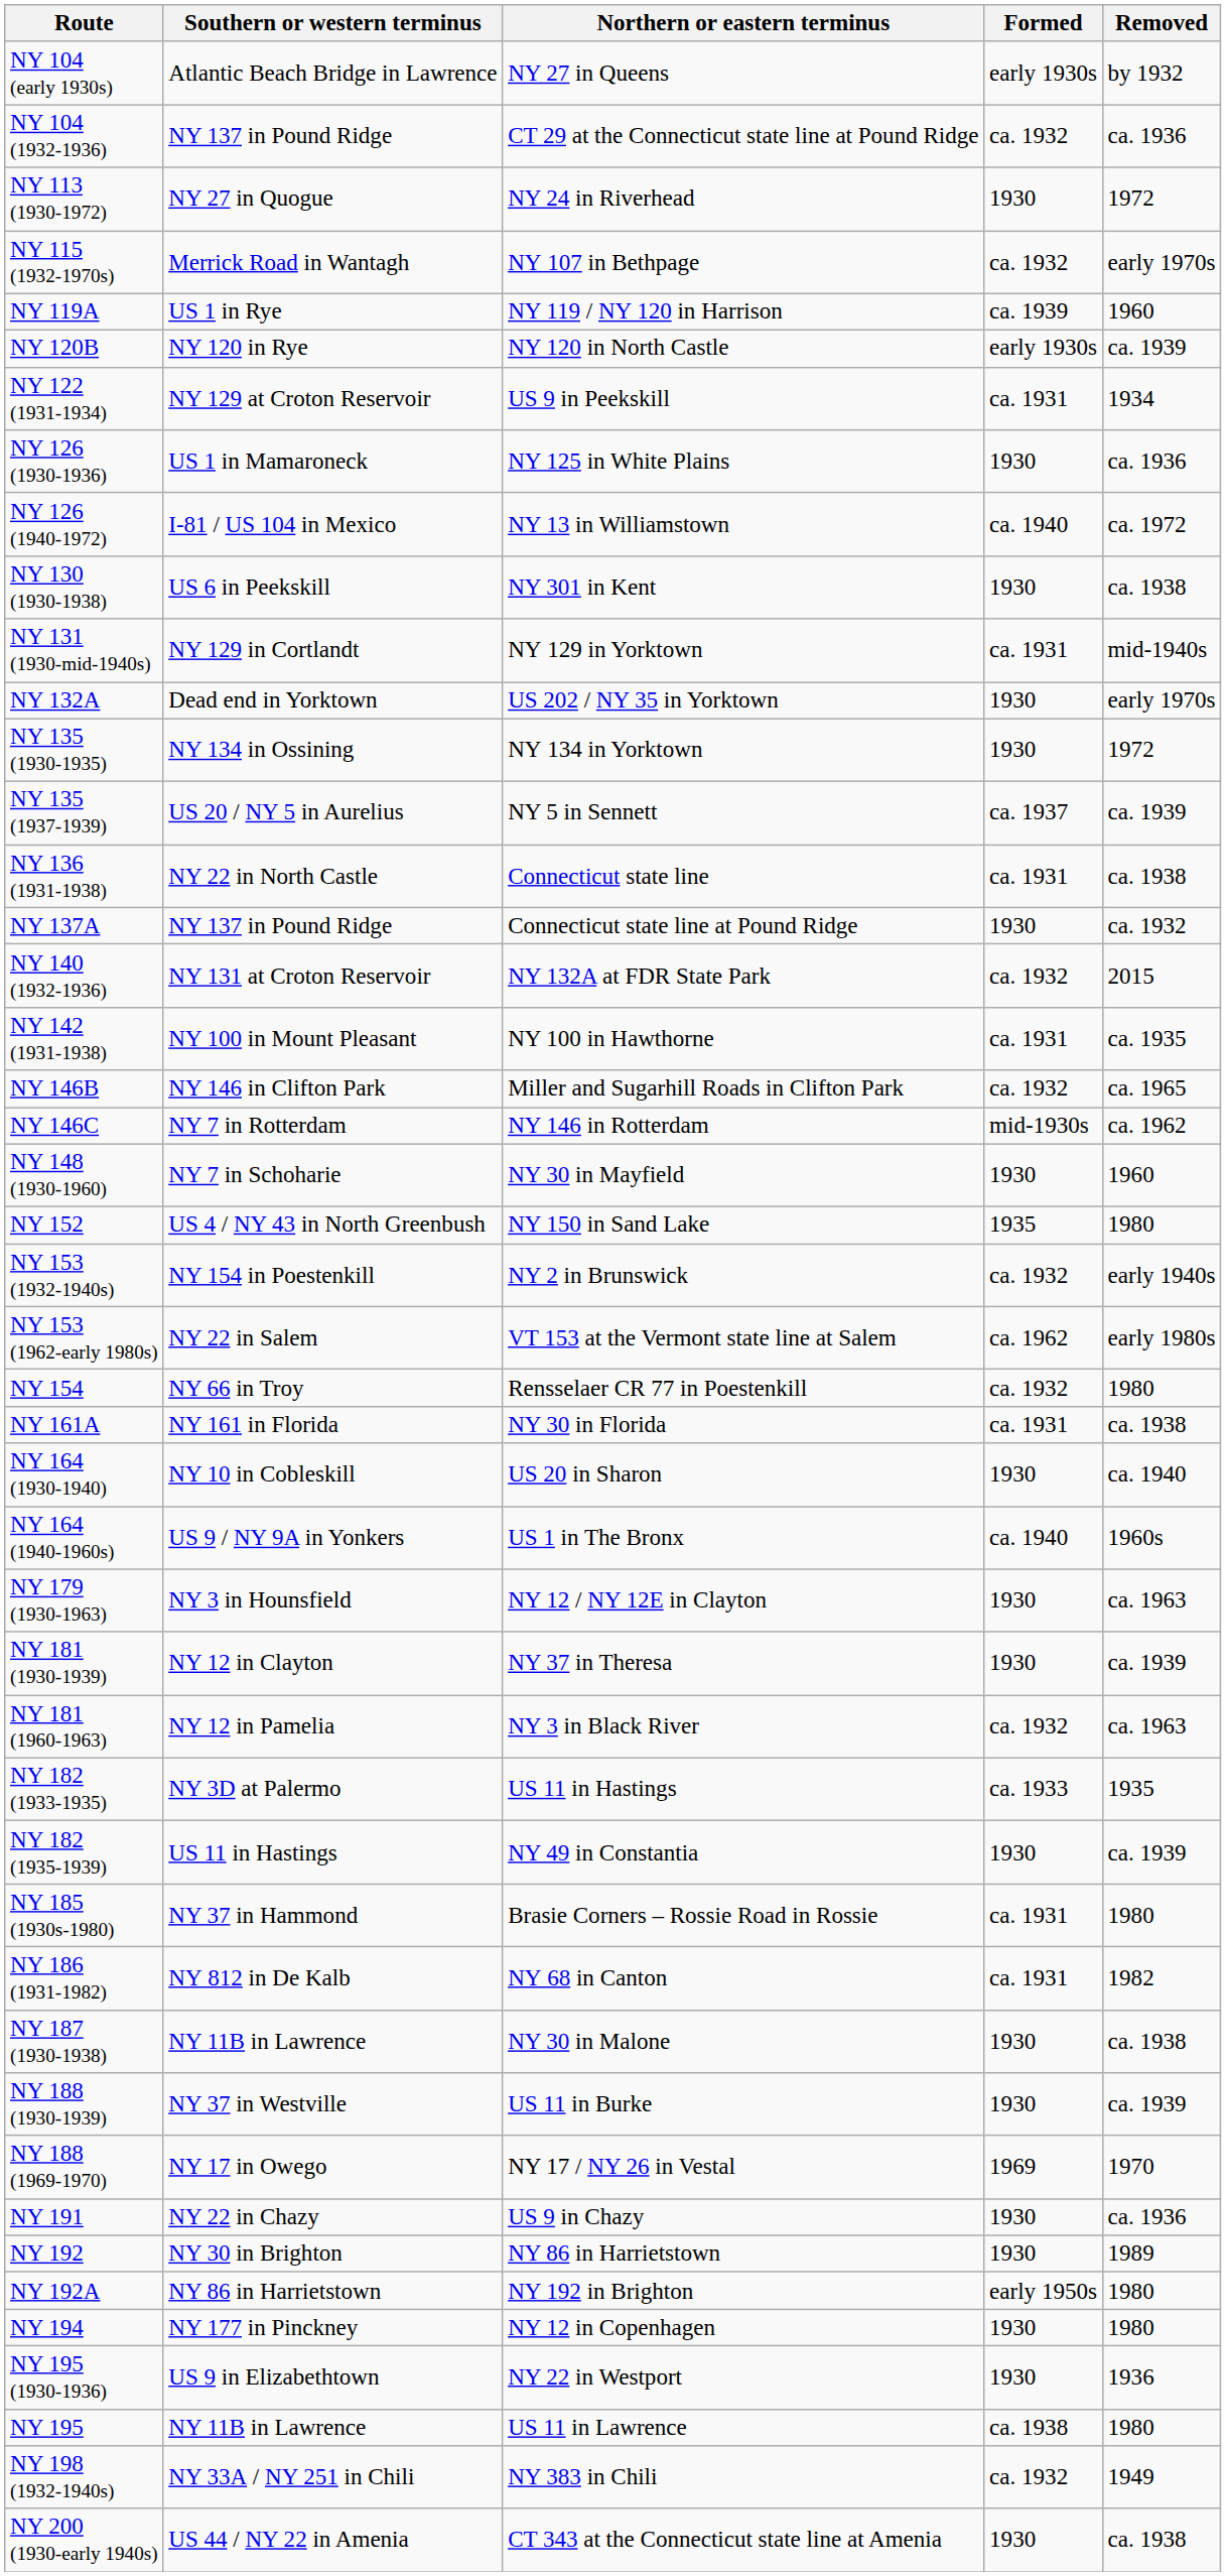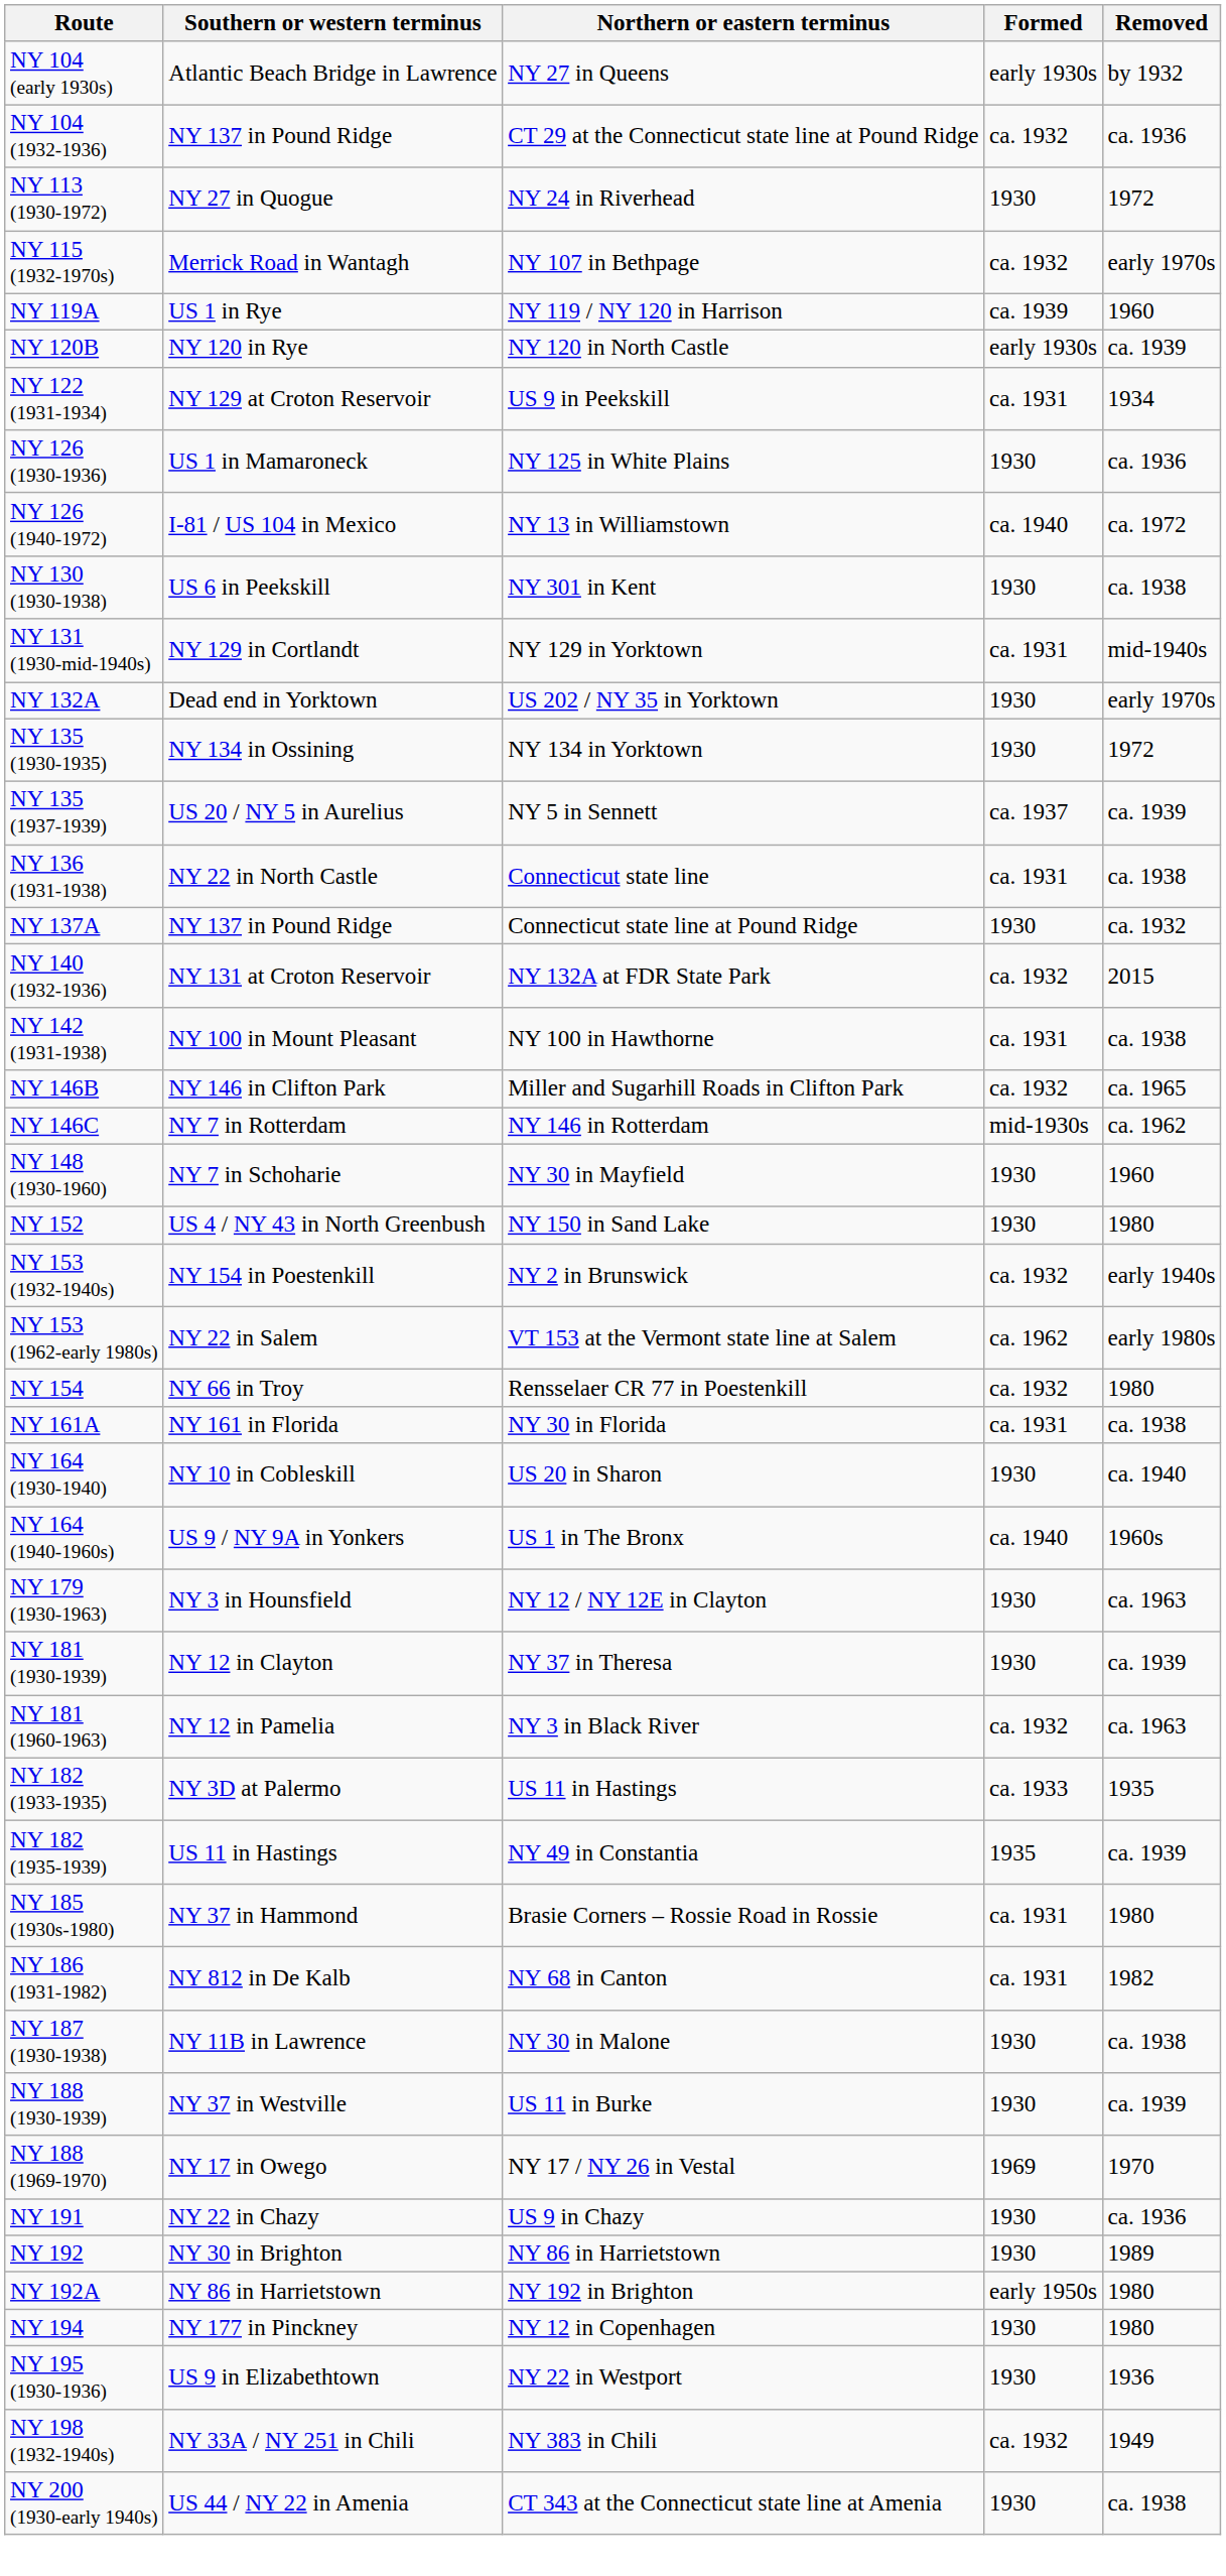 <table class="wikitable">
 <tr>
 <th>Route</th>
 <th>Southern or western terminus</th>
 <th>Northern or eastern terminus</th>
 <th>Formed</th>
 <th>Removed</th>
 </tr>
 <tr>
 <td><a href='#'>NY 104</a><br><small>(early 1930s)</small></td>
 <td>Atlantic Beach Bridge in Lawrence</td>
 <td><a href='#'>NY 27</a> in Queens</td>
 <td>early 1930s</td>
 <td>by 1932</td>
 </tr>
 <tr>
 <td><a href='#'>NY 104</a><br><small>(1932-1936)</small></td>
 <td><a href='#'>NY 137</a> in Pound Ridge</td>
 <td><a href='#'>CT 29</a> at the Connecticut state line at Pound Ridge</td>
 <td>ca. 1932</td>
 <td>ca. 1936</td>
 </tr>
 <tr>
 <td> <a href='#'>NY 113</a><br><small>(1930-1972)</small></td>
 <td><a href='#'>NY 27</a> in Quogue</td>
 <td><a href='#'>NY 24</a> in Riverhead</td>
 <td>1930</td>
 <td>1972</td>
 </tr>
 <tr>
 <td> <a href='#'>NY 115</a><br><small>(1932-1970s)</small></td>
 <td><a href='#'>Merrick Road</a> in Wantagh</td>
 <td><a href='#'>NY&nbsp;107</a> in Bethpage</td>
 <td>ca. 1932</td>
 <td>early 1970s</td>
 </tr>
 <tr>
 <td><a href='#'>NY 119A</a></td>
 <td><a href='#'>US 1</a> in Rye</td>
 <td><a href='#'>NY 119</a> / <a href='#'>NY 120</a> in Harrison</td>
 <td>ca. 1939</td>
 <td>1960</td>
 </tr>
 <tr>
 <td> <a href='#'>NY 120B</a></td>
 <td><a href='#'>NY 120</a> in Rye</td>
 <td><a href='#'>NY 120</a> in North Castle</td>
 <td>early 1930s</td>
 <td>ca. 1939</td>
 </tr>
 <tr>
 <td><a href='#'>NY 122</a><br><small>(1931-1934)</small></td>
 <td><a href='#'>NY 129</a> at Croton Reservoir</td>
 <td><a href='#'>US 9</a> in Peekskill</td>
 <td>ca. 1931</td>
 <td>1934</td>
 </tr>
 <tr>
 <td><a href='#'>NY 126</a><br><small>(1930-1936)</small></td>
 <td><a href='#'>US 1</a> in Mamaroneck</td>
 <td><a href='#'>NY 125</a> in White Plains</td>
 <td>1930</td>
 <td>ca. 1936</td>
 </tr>
 <tr>
 <td> <a href='#'>NY 126</a><br><small>(1940-1972)</small></td>
 <td><a href='#'>I-81</a> / <a href='#'>US 104</a> in Mexico</td>
 <td><a href='#'>NY 13</a> in Williamstown</td>
 <td>ca. 1940</td>
 <td>ca. 1972</td>
 </tr>
 <tr>
 <td><a href='#'>NY 130</a><br><small>(1930-1938)</small></td>
 <td><a href='#'>US 6</a> in Peekskill</td>
 <td><a href='#'>NY 301</a> in Kent</td>
 <td>1930</td>
 <td>ca. 1938</td>
 </tr>
 <tr>
 <td><a href='#'>NY 131</a><br><small>(1930-mid-1940s)</small></td>
 <td><a href='#'>NY 129</a> in Cortlandt</td>
 <td>NY 129 in Yorktown</td>
 <td>ca. 1931</td>
 <td>mid-1940s</td>
 </tr>
 <tr>
 <td> <a href='#'>NY 132A</a></td>
 <td>Dead end in Yorktown</td>
 <td><a href='#'>US 202</a> / <a href='#'>NY 35</a> in Yorktown</td>
 <td>1930</td>
 <td>early 1970s</td>
 </tr>
 <tr>
 <td><a href='#'>NY 135</a><br><small>(1930-1935)</small></td>
 <td><a href='#'>NY 134</a> in Ossining</td>
 <td>NY 134 in Yorktown</td>
 <td>1930</td>
 <td>1972</td>
 </tr>
 <tr>
 <td><a href='#'>NY 135</a><br><small>(1937-1939)</small></td>
 <td><a href='#'>US 20</a> / <a href='#'>NY 5</a> in Aurelius</td>
 <td>NY 5 in Sennett</td>
 <td>ca. 1937</td>
 <td>ca. 1939</td>
 </tr>
 <tr>
 <td><a href='#'>NY 136</a><br><small>(1931-1938)</small></td>
 <td><a href='#'>NY 22</a> in North Castle</td>
 <td><a href='#'>Connecticut</a> state line</td>
 <td>ca. 1931</td>
 <td>ca. 1938</td>
 </tr>
 <tr>
 <td> <a href='#'>NY 137A</a></td>
 <td><a href='#'>NY 137</a> in Pound Ridge</td>
 <td>Connecticut state line at Pound Ridge</td>
 <td>1930</td>
 <td>ca. 1932</td>
 </tr>
 <tr>
 <td><a href='#'>NY 140</a><br><small>(1932-1936)</small></td>
 <td><a href='#'>NY 131</a> at Croton Reservoir</td>
 <td><a href='#'>NY 132A</a> at FDR State Park</td>
 <td>ca. 1932</td>
 <td>2015</td>
 </tr>
 <tr>
 <td><a href='#'>NY 142</a><br><small>(1931-1938)</small></td>
 <td><a href='#'>NY 100</a> in Mount Pleasant</td>
 <td>NY 100 in Hawthorne</td>
 <td>ca. 1931</td>
-<td>ca. 1935</td>
+<td>ca. 1938</td>
 </tr>
 <tr>
 <td> <a href='#'>NY 146B</a></td>
 <td><a href='#'>NY 146</a> in Clifton Park</td>
 <td>Miller and Sugarhill Roads in Clifton Park</td>
 <td>ca. 1932</td>
 <td>ca. 1965</td>
 </tr>
 <tr>
 <td> <a href='#'>NY 146C</a></td>
 <td><a href='#'>NY 7</a> in Rotterdam</td>
 <td><a href='#'>NY 146</a> in Rotterdam</td>
 <td>mid-1930s</td>
 <td>ca. 1962</td>
 </tr>
 <tr>
 <td><a href='#'>NY 148</a><br><small>(1930-1960)</small></td>
 <td><a href='#'>NY 7</a> in Schoharie</td>
 <td><a href='#'>NY 30</a> in Mayfield</td>
 <td>1930</td>
 <td>1960</td>
 </tr>
 <tr>
 <td> <a href='#'>NY 152</a></td>
 <td><a href='#'>US 4</a> / <a href='#'>NY 43</a> in North Greenbush</td>
 <td><a href='#'>NY 150</a> in Sand Lake</td>
-<td>1935</td>
+<td>1930</td>
 <td>1980</td>
 </tr>
 <tr>
 <td><a href='#'>NY 153</a><br><small>(1932-1940s)</small></td>
 <td><a href='#'>NY 154</a> in Poestenkill</td>
 <td><a href='#'>NY 2</a> in Brunswick</td>
 <td>ca. 1932</td>
 <td>early 1940s</td>
 </tr>
 <tr>
 <td> <a href='#'>NY 153</a><br><small>(1962-early 1980s)</small></td>
 <td><a href='#'>NY 22</a> in Salem</td>
 <td><a href='#'>VT 153</a> at the Vermont state line at Salem</td>
 <td>ca. 1962</td>
 <td>early 1980s</td>
 </tr>
 <tr>
 <td> <a href='#'>NY 154</a></td>
 <td><a href='#'>NY 66</a> in Troy</td>
 <td>Rensselaer CR 77 in Poestenkill</td>
 <td>ca. 1932</td>
 <td>1980</td>
 </tr>
 <tr>
 <td> <a href='#'>NY 161A</a></td>
 <td><a href='#'>NY 161</a> in Florida</td>
 <td><a href='#'>NY 30</a> in Florida</td>
 <td>ca. 1931</td>
 <td>ca. 1938</td>
 </tr>
 <tr>
 <td><a href='#'>NY 164</a><br><small>(1930-1940)</small></td>
 <td><a href='#'>NY 10</a> in Cobleskill</td>
 <td><a href='#'>US 20</a> in Sharon</td>
 <td>1930</td>
 <td>ca. 1940</td>
 </tr>
 <tr>
 <td> <a href='#'>NY 164</a><br><small>(1940-1960s)</small></td>
 <td><a href='#'>US 9</a> / <a href='#'>NY 9A</a> in Yonkers</td>
 <td><a href='#'>US 1</a> in The Bronx</td>
 <td>ca. 1940</td>
 <td>1960s</td>
 </tr>
 <tr>
 <td> <a href='#'>NY 179</a><br><small>(1930-1963)</small></td>
 <td><a href='#'>NY 3</a> in Hounsfield</td>
 <td><a href='#'>NY 12</a> / <a href='#'>NY 12E</a> in Clayton</td>
 <td>1930</td>
 <td>ca. 1963</td>
 </tr>
 <tr>
 <td> <a href='#'>NY 181</a><br><small>(1930-1939)</small></td>
 <td><a href='#'>NY 12</a> in Clayton</td>
 <td><a href='#'>NY 37</a> in Theresa</td>
 <td>1930</td>
 <td>ca. 1939</td>
 </tr>
 <tr>
 <td> <a href='#'>NY 181</a><br><small>(1960-1963)</small></td>
 <td><a href='#'>NY 12</a> in Pamelia</td>
 <td><a href='#'>NY 3</a> in Black River</td>
 <td>ca. 1932</td>
 <td>ca. 1963</td>
 </tr>
 <tr>
 <td><a href='#'>NY 182</a><br><small>(1933-1935)</small></td>
 <td><a href='#'>NY 3D</a> at Palermo</td>
 <td><a href='#'>US 11</a> in Hastings</td>
 <td>ca. 1933</td>
 <td>1935</td>
 </tr>
 <tr>
 <td><a href='#'>NY 182</a><br><small>(1935-1939)</small></td>
 <td><a href='#'>US 11</a> in Hastings</td>
 <td><a href='#'>NY 49</a> in Constantia</td>
-<td>1930</td>
+<td>1935</td>
 <td>ca. 1939</td>
 </tr>
 <tr>
 <td> <a href='#'>NY 185</a><br><small>(1930s-1980)</small></td>
 <td><a href='#'>NY 37</a> in Hammond</td>
 <td>Brasie Corners – Rossie Road in Rossie</td>
 <td>ca. 1931</td>
 <td>1980</td>
 </tr>
 <tr>
 <td> <a href='#'>NY 186</a><br><small>(1931-1982)</small></td>
 <td><a href='#'>NY&nbsp;812</a> in De Kalb</td>
 <td><a href='#'>NY&nbsp;68</a> in Canton</td>
 <td>ca. 1931</td>
 <td>1982</td>
 </tr>
 <tr>
 <td><a href='#'>NY 187</a><br><small>(1930-1938)</small></td>
 <td><a href='#'>NY 11B</a> in Lawrence</td>
 <td><a href='#'>NY 30</a> in Malone</td>
 <td>1930</td>
 <td>ca. 1938</td>
 </tr>
 <tr>
 <td> <a href='#'>NY 188</a><br><small>(1930-1939)</small></td>
 <td><a href='#'>NY 37</a> in Westville</td>
 <td><a href='#'>US 11</a> in Burke</td>
 <td>1930</td>
 <td>ca. 1939</td>
 </tr>
 <tr>
 <td> <a href='#'>NY 188</a><br><small>(1969-1970)</small></td>
 <td><a href='#'>NY 17</a> in Owego</td>
 <td>NY 17 / <a href='#'>NY 26</a> in Vestal</td>
 <td>1969</td>
 <td>1970</td>
 </tr>
 <tr>
 <td> <a href='#'>NY 191</a></td>
 <td><a href='#'>NY 22</a> in Chazy</td>
 <td><a href='#'>US 9</a> in Chazy</td>
 <td>1930</td>
 <td>ca. 1936</td>
 </tr>
 <tr>
 <td> <a href='#'>NY 192</a></td>
 <td><a href='#'>NY 30</a> in Brighton</td>
 <td><a href='#'>NY 86</a> in Harrietstown</td>
 <td>1930</td>
 <td>1989</td>
 </tr>
 <tr>
 <td> <a href='#'>NY 192A</a></td>
 <td><a href='#'>NY 86</a> in Harrietstown</td>
 <td><a href='#'>NY 192</a> in Brighton</td>
 <td>early 1950s</td>
 <td>1980</td>
 </tr>
 <tr>
 <td> <a href='#'>NY 194</a></td>
 <td><a href='#'>NY 177</a> in Pinckney</td>
 <td><a href='#'>NY 12</a> in Copenhagen</td>
 <td>1930</td>
 <td>1980</td>
 </tr>
 <tr>
 <td> <a href='#'>NY 195</a><br><small>(1930-1936)</small></td>
 <td><a href='#'>US 9</a> in Elizabethtown</td>
 <td><a href='#'>NY 22</a> in Westport</td>
 <td>1930</td>
 <td>1936</td>
 </tr>
 <tr>
-<td> <a href='#'>NY 195</a></td>
-<td><a href='#'>NY 11B</a> in Lawrence</td>
-<td><a href='#'>US 11</a> in Lawrence</td>
-<td>ca. 1938</td>
-<td>1980</td>
-</tr>
-<tr>
 <td><a href='#'>NY 198</a><br><small>(1932-1940s)</small></td>
 <td><a href='#'>NY 33A</a> / <a href='#'>NY 251</a> in Chili</td>
 <td><a href='#'>NY 383</a> in Chili</td>
 <td>ca. 1932</td>
 <td>1949</td>
 </tr>
 <tr>
 <td><a href='#'>NY 200</a><br><small>(1930-early 1940s)</small></td>
 <td><a href='#'>US 44</a> / <a href='#'>NY 22</a> in Amenia</td>
 <td><a href='#'>CT 343</a> at the Connecticut state line at Amenia</td>
 <td>1930</td>
 <td>ca. 1938</td>
 </tr>
 </table>
